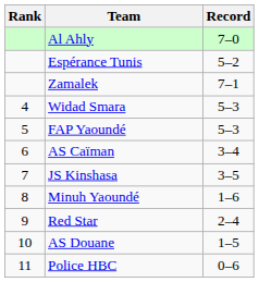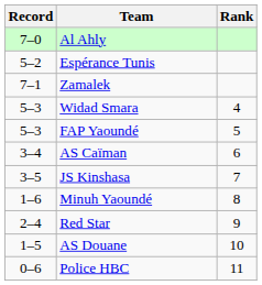 <table class=wikitable style="text-align:center;">
 <tr>
+<th>Record</th>
+<th width=170>Team</th>
 <th>Rank</th>
-<th width=170>Team</th>
-<th>Record</th>
 </tr>
 <tr bgcolor=#ccffcc>
+<td>7–0</td>
+<td align=left> <a href='#'>Al Ahly</a></td>
 <td></td>
-<td align=left> <a href='#'>Al Ahly</a></td>
-<td>7–0</td>
 </tr>
 <tr>
+<td>5–2</td>
+<td align=left> <a href='#'>Espérance Tunis</a></td>
 <td></td>
-<td align=left> <a href='#'>Espérance Tunis</a></td>
-<td>5–2</td>
 </tr>
 <tr>
+<td>7–1</td>
+<td align=left> <a href='#'>Zamalek</a></td>
 <td></td>
-<td align=left> <a href='#'>Zamalek</a></td>
-<td>7–1</td>
 </tr>
 <tr>
+<td>5–3</td>
+<td align=left> <a href='#'>Widad Smara</a></td>
 <td>4</td>
-<td align=left> <a href='#'>Widad Smara</a></td>
-<td>5–3</td>
 </tr>
 <tr>
+<td>5–3</td>
+<td align=left> <a href='#'>FAP Yaoundé</a></td>
 <td>5</td>
-<td align=left> <a href='#'>FAP Yaoundé</a></td>
-<td>5–3</td>
 </tr>
 <tr>
+<td>3–4</td>
+<td align=left> <a href='#'>AS Caïman</a></td>
 <td>6</td>
-<td align=left> <a href='#'>AS Caïman</a></td>
-<td>3–4</td>
 </tr>
 <tr>
+<td>3–5</td>
+<td align=left> <a href='#'>JS Kinshasa</a></td>
 <td>7</td>
-<td align=left> <a href='#'>JS Kinshasa</a></td>
-<td>3–5</td>
 </tr>
 <tr>
+<td>1–6</td>
+<td align=left> <a href='#'>Minuh Yaoundé</a></td>
 <td>8</td>
-<td align=left> <a href='#'>Minuh Yaoundé</a></td>
-<td>1–6</td>
 </tr>
 <tr>
+<td>2–4</td>
+<td align=left> <a href='#'>Red Star</a></td>
 <td>9</td>
-<td align=left> <a href='#'>Red Star</a></td>
-<td>2–4</td>
 </tr>
 <tr>
+<td>1–5</td>
+<td align=left> <a href='#'>AS Douane</a></td>
 <td>10</td>
-<td align=left> <a href='#'>AS Douane</a></td>
-<td>1–5</td>
 </tr>
 <tr>
+<td>0–6</td>
+<td align=left> <a href='#'>Police HBC</a></td>
 <td>11</td>
-<td align=left> <a href='#'>Police HBC</a></td>
-<td>0–6</td>
 </tr>
 </table>
